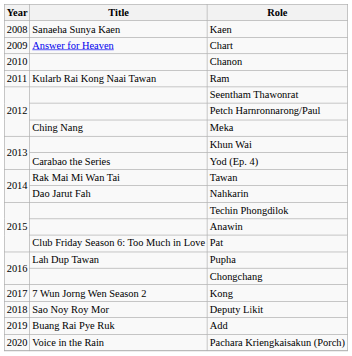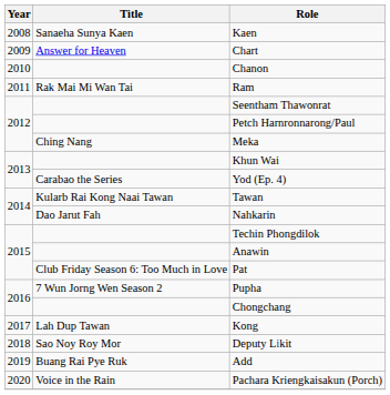 <table class="wikitable">
 <tr>
 <th>Year</th>
 <th>Title</th>
 <th>Role</th>
 </tr>
 <tr>
 <td>2008</td>
 <td>Sanaeha Sunya Kaen</td>
 <td>Kaen</td>
 </tr>
 <tr>
 <td>2009</td>
 <td><a href='#'>Answer for Heaven</a></td>
 <td>Chart</td>
 </tr>
 <tr>
 <td>2010</td>
 <td></td>
 <td>Chanon</td>
 </tr>
 <tr>
 <td>2011</td>
-<td>Kularb Rai Kong Naai Tawan</td>
+<td>Rak Mai Mi Wan Tai</td>
 <td>Ram</td>
 </tr>
 <tr>
 <td rowspan="3">2012</td>
 <td></td>
 <td>Seentham Thawonrat</td>
 </tr>
 <tr>
 <td></td>
 <td>Petch Harnronnarong/Paul</td>
 </tr>
 <tr>
 <td>Ching Nang</td>
 <td>Meka</td>
 </tr>
 <tr>
 <td rowspan="2">2013</td>
 <td></td>
 <td>Khun Wai</td>
 </tr>
 <tr>
 <td>Carabao the Series</td>
 <td>Yod (Ep. 4)</td>
 </tr>
 <tr>
 <td rowspan="2">2014</td>
-<td>Rak Mai Mi Wan Tai</td>
+<td>Kularb Rai Kong Naai Tawan</td>
 <td>Tawan</td>
 </tr>
 <tr>
 <td>Dao Jarut Fah</td>
 <td>Nahkarin</td>
 </tr>
 <tr>
 <td rowspan="3">2015</td>
 <td></td>
 <td>Techin Phongdilok</td>
 </tr>
 <tr>
 <td></td>
 <td>Anawin</td>
 </tr>
 <tr>
 <td>Club Friday Season 6: Too Much in Love</td>
 <td>Pat</td>
 </tr>
 <tr>
 <td rowspan="2">2016</td>
-<td>Lah Dup Tawan</td>
+<td>7 Wun Jorng Wen Season 2</td>
 <td>Pupha</td>
 </tr>
 <tr>
 <td></td>
 <td>Chongchang</td>
 </tr>
 <tr>
 <td>2017</td>
-<td>7 Wun Jorng Wen Season 2</td>
+<td>Lah Dup Tawan</td>
 <td>Kong</td>
 </tr>
 <tr>
 <td>2018</td>
 <td>Sao Noy Roy Mor</td>
 <td>Deputy Likit</td>
 </tr>
 <tr>
 <td>2019</td>
 <td>Buang Rai Pye Ruk</td>
 <td>Add</td>
 </tr>
 <tr>
 <td>2020</td>
 <td>Voice in the Rain</td>
 <td>Pachara Kriengkaisakun (Porch)</td>
 </tr>
 <tr>
 </tr>
 </table>
